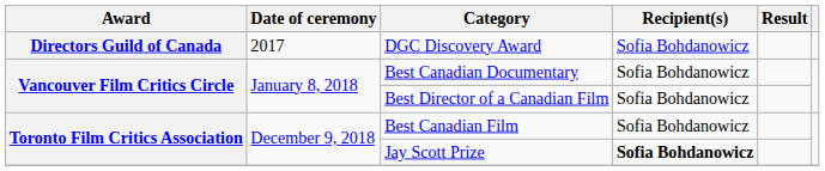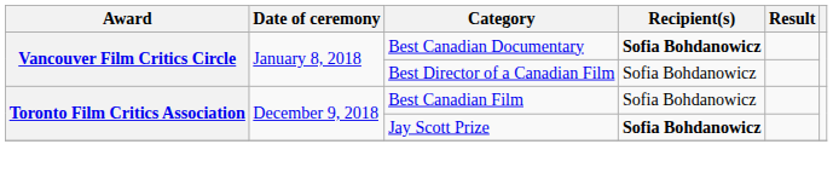 <table class="wikitable plainrowheaders sortable">
 <tr>
 <th scope="col">Award</th>
 <th scope="col">Date of ceremony</th>
 <th scope="col">Category</th>
 <th scope="col">Recipient(s)</th>
 <th scope="col">Result</th>
 <th scope="col" class="unsortable"></th>
 </tr>
 <tr>
-<th scope="row"><a href='#'>Directors Guild of Canada</a></th>
-<td>2017</td>
-<td><a href='#'>DGC Discovery Award</a></td>
-<td><a href='#'>Sofia Bohdanowicz</a></td>
-<td></td>
-<td></td>
-</tr>
-<tr>
 <th scope="row" rowspan=2><a href='#'>Vancouver Film Critics Circle</a></th>
 <td rowspan="2"><a href='#'>January 8, 2018</a></td>
 <td><a href='#'>Best Canadian Documentary</a></td>
-<td>Sofia Bohdanowicz</td>
+<td><strong>Sofia Bohdanowicz</strong></td>
 <td></td>
 <td rowspan="2"></td>
 </tr>
 <tr>
 <td><a href='#'>Best Director of a Canadian Film</a></td>
 <td>Sofia Bohdanowicz</td>
 <td></td>
 </tr>
 <tr>
 <th scope="row" rowspan=2><a href='#'>Toronto Film Critics Association</a></th>
 <td rowspan="2"><a href='#'>December 9, 2018</a></td>
 <td><a href='#'>Best Canadian Film</a></td>
 <td>Sofia Bohdanowicz</td>
 <td></td>
 <td rowspan="2"></td>
 </tr>
 <tr>
 <td><a href='#'>Jay Scott Prize</a></td>
 <td><strong>Sofia Bohdanowicz</strong></td>
 <td></td>
 </tr>
 <tr>
 </tr>
 </table>
